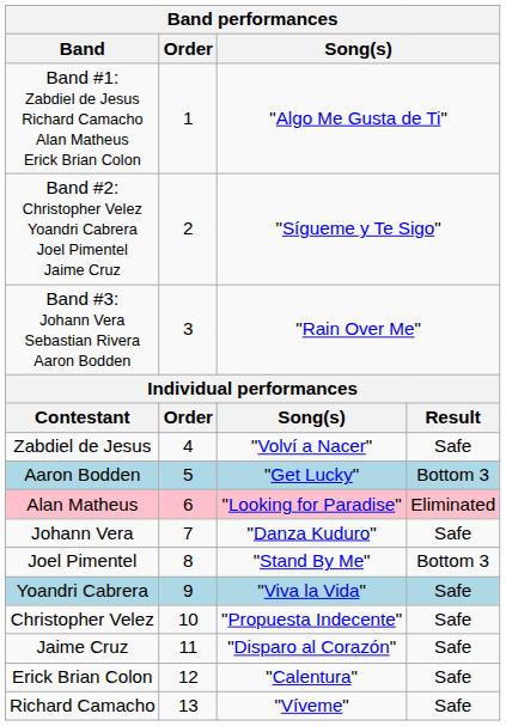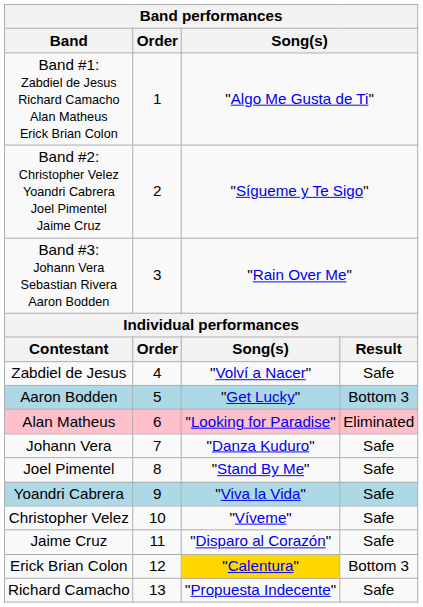 <table class="wikitable plainrowheaders" style="text-align:center;">
 <tr>
 <th colspan="4">Band performances</th>
 </tr>
 <tr>
 <th scope="col">Band</th>
 <th scope="col">Order</th>
 <th colspan=2>Song(s)</th>
 </tr>
 <tr>
 <td>Band #1:<br><small>Zabdiel de Jesus<br>Richard Camacho<br>Alan Matheus<br>Erick Brian Colon</small></td>
 <td>1</td>
 <td colspan=2>"<a href='#'>Algo Me Gusta de Ti</a>"</td>
 </tr>
 <tr>
 <td>Band #2:<br><small>Christopher Velez<br>Yoandri Cabrera<br>Joel Pimentel<br>Jaime Cruz</small></td>
 <td>2</td>
 <td colspan=2>"<a href='#'>Sígueme y Te Sigo</a>"</td>
 </tr>
 <tr>
 <td>Band #3:<br><small>Johann Vera<br>Sebastian Rivera<br>Aaron Bodden</small></td>
 <td>3</td>
 <td colspan=2>"<a href='#'>Rain Over Me</a>"</td>
 </tr>
 <tr>
 <th colspan="4">Individual performances</th>
 </tr>
 <tr>
 <th scope="col">Contestant</th>
 <th scope="col">Order</th>
 <th scope="col">Song(s)</th>
 <th scope="col">Result</th>
 </tr>
 <tr>
 <td>Zabdiel de Jesus</td>
 <td>4</td>
 <td>"<a href='#'>Volví a Nacer</a>"</td>
 <td>Safe</td>
 </tr>
 <tr bgcolor=lightblue>
 <td>Aaron Bodden</td>
 <td>5</td>
 <td>"<a href='#'>Get Lucky</a>"</td>
 <td>Bottom 3</td>
 </tr>
 <tr bgcolor=pink>
 <td>Alan Matheus</td>
 <td>6</td>
 <td>"<a href='#'>Looking for Paradise</a>"</td>
 <td>Eliminated</td>
 </tr>
 <tr>
 <td>Johann Vera</td>
 <td>7</td>
 <td>"<a href='#'>Danza Kuduro</a>"</td>
 <td>Safe</td>
 </tr>
 <tr>
 <td>Joel Pimentel</td>
 <td>8</td>
 <td>"<a href='#'>Stand By Me</a>"</td>
-<td>Bottom 3</td>
+<td>Safe</td>
 </tr>
 <tr bgcolor=lightblue>
 <td>Yoandri Cabrera</td>
 <td>9</td>
 <td>"<a href='#'>Viva la Vida</a>"</td>
 <td>Safe</td>
 </tr>
 <tr>
 <td>Christopher Velez</td>
 <td>10</td>
-<td>"<a href='#'>Propuesta Indecente</a>"</td>
+<td>"<a href='#'>Víveme</a>"</td>
 <td>Safe</td>
 </tr>
 <tr>
 <td>Jaime Cruz</td>
 <td>11</td>
 <td>"<a href='#'>Disparo al Corazón</a>"</td>
 <td>Safe</td>
 </tr>
 <tr>
 <td>Erick Brian Colon</td>
 <td>12</td>
-<td>"<a href='#'>Calentura</a>"</td>
-<td>Safe</td>
+<td style="background: gold;">"<a href='#'>Calentura</a>"</td>
+<td>Bottom 3</td>
 </tr>
 <tr>
 <td>Richard Camacho</td>
 <td>13</td>
-<td>"<a href='#'>Víveme</a>"</td>
+<td>"<a href='#'>Propuesta Indecente</a>"</td>
 <td>Safe</td>
 </tr>
 </table>
